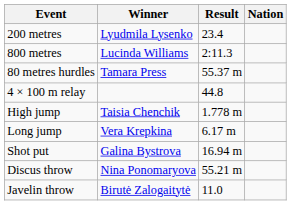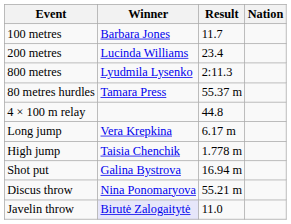 <table class="wikitable">
 <tr>
 <th>Event</th>
 <th>Winner</th>
 <th>Result</th>
 <th>Nation</th>
 </tr>
 <tr>
+<td>100 metres</td>
+<td><a href='#'>Barbara Jones</a></td>
+<td>11.7</td>
+<td></td>
+</tr>
+<tr>
 <td>200 metres</td>
-<td><a href='#'>Lyudmila Lysenko</a></td>
+<td><a href='#'>Lucinda Williams</a></td>
 <td>23.4</td>
 <td></td>
 </tr>
 <tr>
 <td>800 metres</td>
-<td><a href='#'>Lucinda Williams</a></td>
+<td><a href='#'>Lyudmila Lysenko</a></td>
 <td>2:11.3</td>
 <td></td>
 </tr>
 <tr>
 <td>80 metres hurdles</td>
 <td><a href='#'>Tamara Press</a></td>
 <td>55.37 m</td>
 <td></td>
 </tr>
 <tr>
 <td>4 × 100 m relay</td>
 <td></td>
 <td>44.8</td>
 <td></td>
 </tr>
 <tr>
+<td>Long jump</td>
+<td><a href='#'>Vera Krepkina</a></td>
+<td>6.17 m</td>
+<td></td>
+</tr>
+<tr>
 <td>High jump</td>
 <td><a href='#'>Taisia Chenchik</a></td>
 <td>1.778 m</td>
-<td></td>
-</tr>
-<tr>
-<td>Long jump</td>
-<td><a href='#'>Vera Krepkina</a></td>
-<td>6.17 m</td>
 <td></td>
 </tr>
 <tr>
 <td>Shot put</td>
 <td><a href='#'>Galina Bystrova</a></td>
 <td>16.94 m</td>
 <td></td>
 </tr>
 <tr>
 <td>Discus throw</td>
 <td><a href='#'>Nina Ponomaryova</a></td>
 <td>55.21 m</td>
 <td></td>
 </tr>
 <tr>
 <td>Javelin throw</td>
-<td><a href='#'>Birutė Zalogaitytė</a></td>
+<td style="background: lavender;"><a href='#'>Birutė Zalogaitytė</a></td>
 <td>11.0</td>
 <td></td>
 </tr>
 </table>
